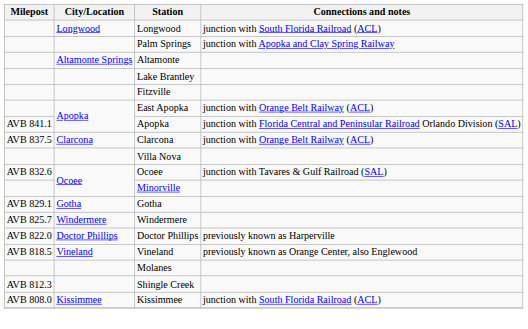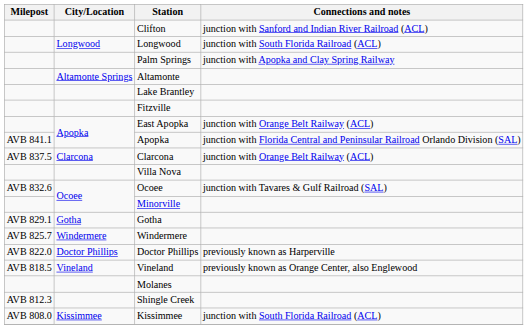 <table class="wikitable">
 <tr>
 <th>Milepost</th>
 <th>City/Location</th>
 <th>Station</th>
 <th>Connections and notes</th>
+</tr>
+<tr>
+<td></td>
+<td></td>
+<td>Clifton</td>
+<td>junction with <a href='#'>Sanford and Indian River Railroad</a> (<a href='#'>ACL</a>)</td>
 </tr>
 <tr>
 <td></td>
 <td><a href='#'>Longwood</a></td>
 <td>Longwood</td>
 <td>junction with <a href='#'>South Florida Railroad</a> (<a href='#'>ACL</a>)</td>
 </tr>
 <tr>
 <td></td>
 <td></td>
 <td>Palm Springs</td>
 <td>junction with <a href='#'>Apopka and Clay Spring Railway</a></td>
 </tr>
 <tr>
 <td></td>
 <td><a href='#'>Altamonte Springs</a></td>
 <td>Altamonte</td>
 <td></td>
 </tr>
 <tr>
 <td></td>
 <td></td>
 <td>Lake Brantley</td>
 <td></td>
 </tr>
 <tr>
 <td></td>
 <td></td>
 <td>Fitzville</td>
 <td></td>
 </tr>
 <tr>
 <td></td>
 <td ! rowspan="2"><a href='#'>Apopka</a></td>
 <td>East Apopka</td>
 <td>junction with <a href='#'>Orange Belt Railway</a> (<a href='#'>ACL</a>)</td>
 </tr>
 <tr>
 <td>AVB 841.1</td>
 <td>Apopka</td>
 <td>junction with <a href='#'>Florida Central and Peninsular Railroad</a> Orlando Division (<a href='#'>SAL</a>)</td>
 </tr>
 <tr>
 <td>AVB 837.5</td>
 <td><a href='#'>Clarcona</a></td>
 <td>Clarcona</td>
 <td>junction with <a href='#'>Orange Belt Railway</a> (<a href='#'>ACL</a>)</td>
 </tr>
 <tr>
 <td></td>
 <td></td>
 <td>Villa Nova</td>
 <td></td>
 </tr>
 <tr>
 <td>AVB 832.6</td>
 <td ! rowspan="2"><a href='#'>Ocoee</a></td>
 <td Ocoee, Florida>Ocoee</td>
 <td>junction with Tavares & Gulf Railroad (<a href='#'>SAL</a>)</td>
 </tr>
 <tr>
 <td></td>
 <td><a href='#'>Minorville</a></td>
 <td></td>
 </tr>
 <tr>
 <td>AVB 829.1</td>
 <td><a href='#'>Gotha</a></td>
 <td>Gotha</td>
 <td></td>
 </tr>
 <tr>
 <td>AVB 825.7</td>
 <td><a href='#'>Windermere</a></td>
 <td>Windermere</td>
 <td></td>
 </tr>
 <tr>
 <td>AVB 822.0</td>
 <td><a href='#'>Doctor Phillips</a></td>
 <td>Doctor Phillips</td>
 <td>previously known as Harperville</td>
 </tr>
 <tr>
 <td>AVB 818.5</td>
 <td><a href='#'>Vineland</a></td>
 <td>Vineland</td>
 <td>previously known as Orange Center, also Englewood</td>
 </tr>
 <tr>
 <td></td>
 <td></td>
 <td>Molanes</td>
 <td></td>
 </tr>
 <tr>
 <td>AVB 812.3</td>
 <td></td>
 <td>Shingle Creek</td>
 <td></td>
 </tr>
 <tr>
 <td>AVB 808.0</td>
 <td><a href='#'>Kissimmee</a></td>
 <td>Kissimmee</td>
 <td>junction with <a href='#'>South Florida Railroad</a> (<a href='#'>ACL</a>)</td>
 </tr>
 <tr>
 </tr>
 </table>
